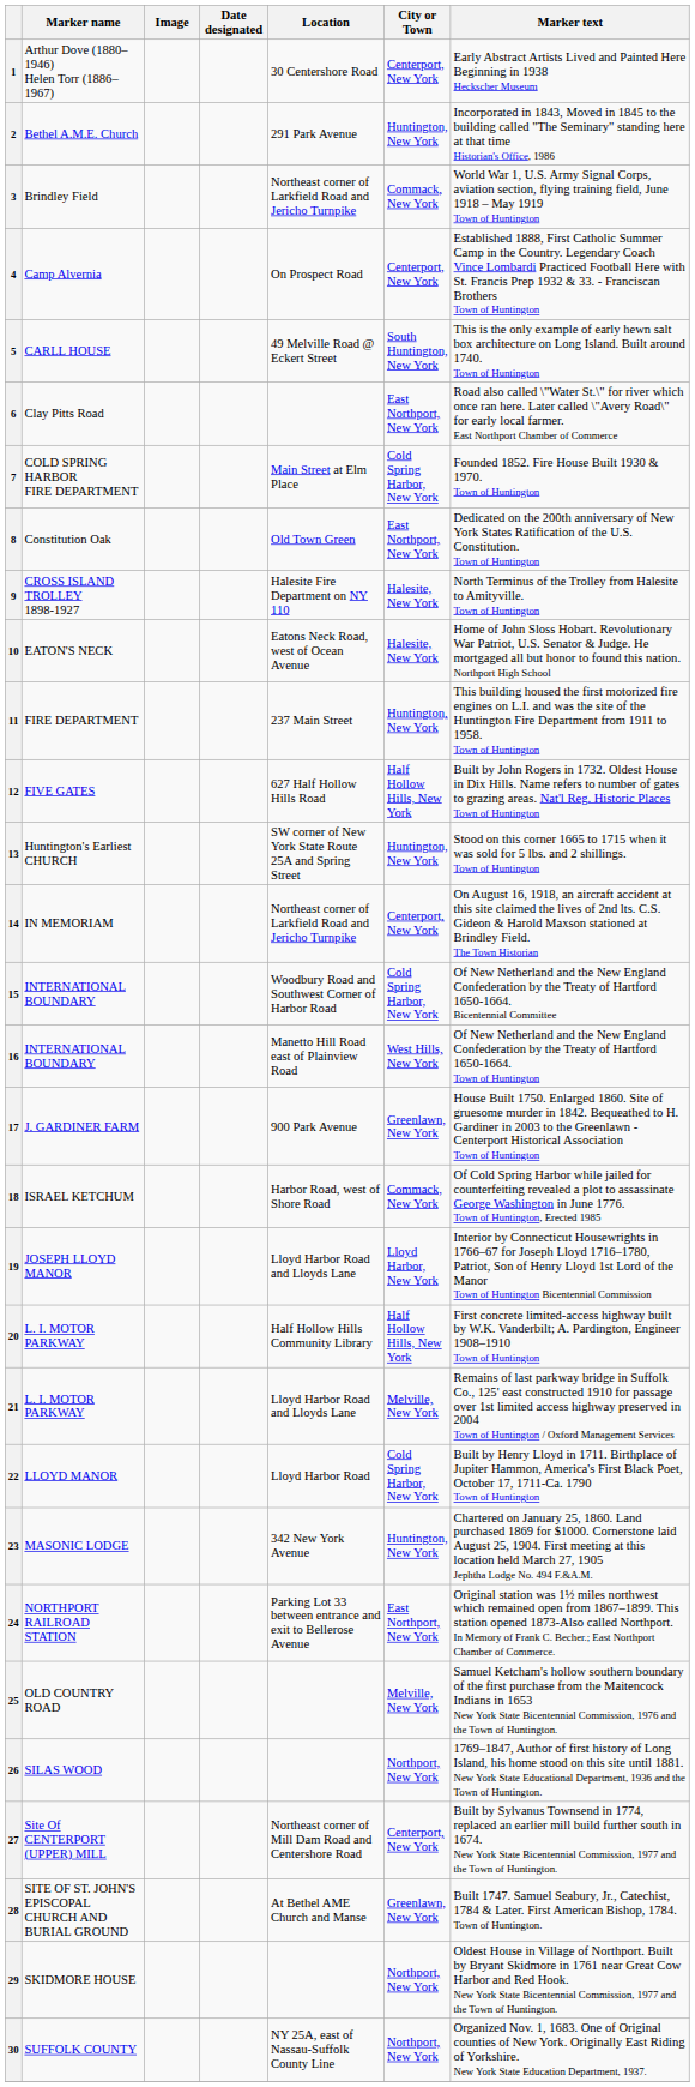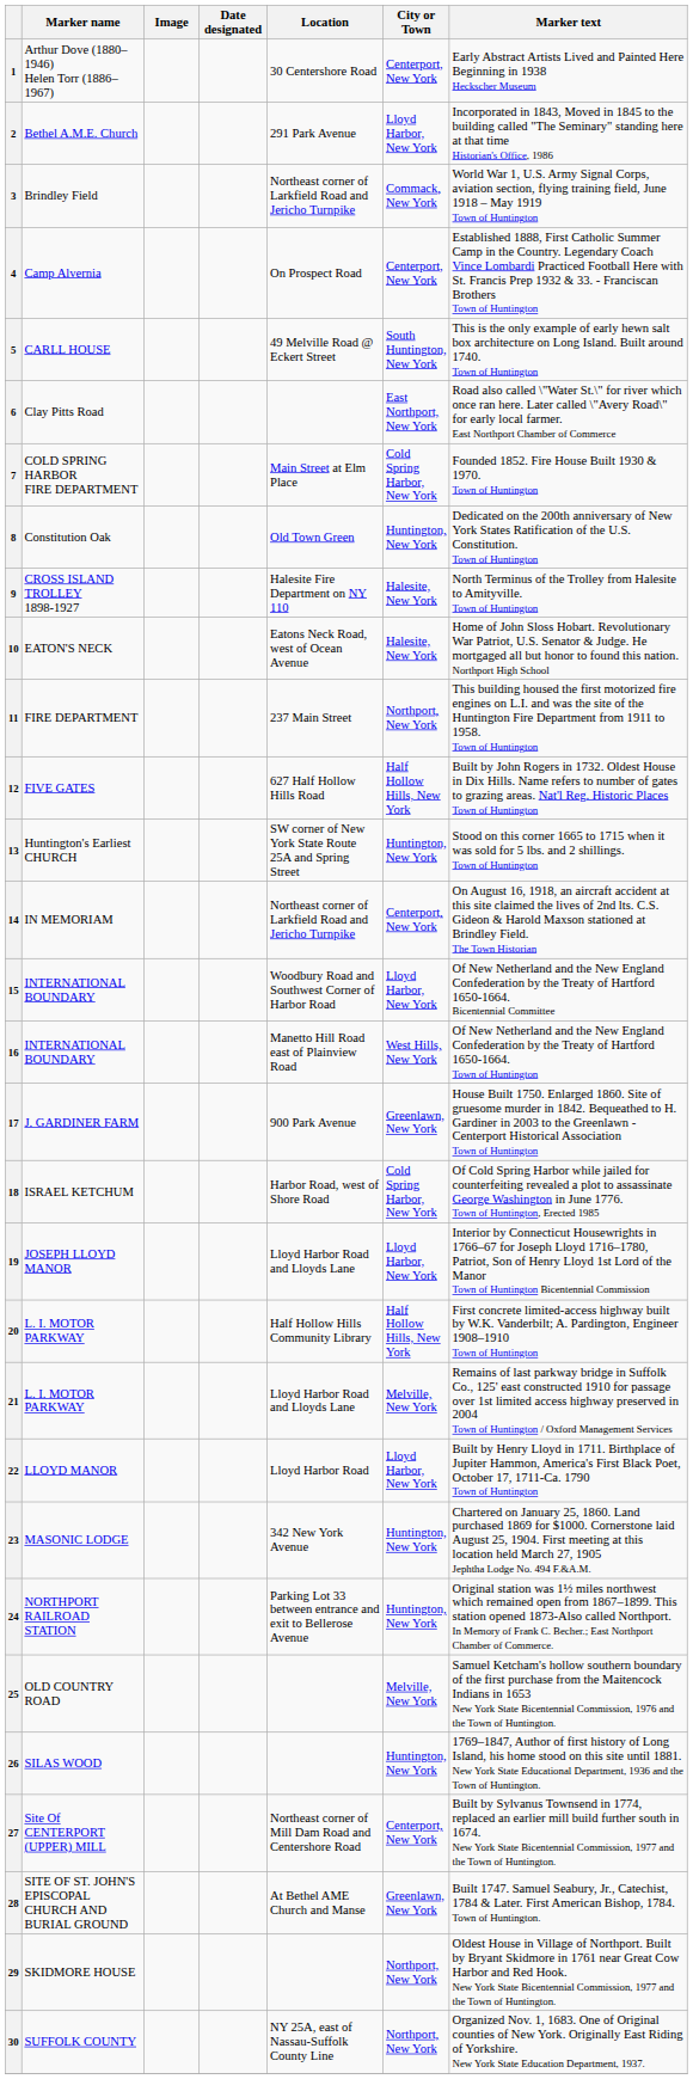 <table class="wikitable sortable" style="width:98%">
 <tr>
 <th></th>
 <th width = 18% ><strong>Marker name</strong></th>
 <th width = 8% class="unsortable" ><strong>Image</strong></th>
 <th width = 10% ><strong>Date designated</strong></th>
 <th><strong>Location</strong></th>
 <th width = 8% ><strong>City or Town</strong><br></th>
 <th class="unsortable" ><strong>Marker text</strong></th>
 </tr>
 <tr ->
 <th><small>1</small></th>
 <td>Arthur Dove (1880–1946)<br>Helen Torr (1886–1967)</td>
 <td></td>
 <td></td>
 <td>30 Centershore Road</td>
 <td><a href='#'>Centerport, New York</a></td>
 <td>Early Abstract Artists Lived and Painted Here Beginning in 1938<br><small><a href='#'>Heckscher Museum</a></small></td>
 </tr>
 <tr ->
 <th><small>2</small></th>
 <td><a href='#'>Bethel A.M.E. Church</a></td>
 <td></td>
 <td></td>
 <td>291 Park Avenue</td>
-<td><a href='#'>Huntington, New York</a></td>
+<td><a href='#'>Lloyd Harbor, New York</a></td>
 <td>Incorporated in 1843, Moved in 1845 to the building called "The Seminary" standing here at that time<br><small><a href='#'>Historian's Office</a>, 1986</small></td>
 </tr>
 <tr ->
 <th><small>3</small></th>
 <td>Brindley Field</td>
 <td></td>
 <td></td>
 <td>Northeast corner of Larkfield Road and <a href='#'>Jericho Turnpike</a></td>
 <td><a href='#'>Commack, New York</a></td>
 <td>World War 1, U.S. Army Signal Corps, aviation section, flying training field, June 1918 – May 1919<br><small><a href='#'>Town of Huntington</a></small></td>
 </tr>
 <tr ->
 <th><small>4</small></th>
 <td><a href='#'>Camp Alvernia</a></td>
 <td></td>
 <td></td>
 <td>On Prospect Road</td>
 <td><a href='#'>Centerport, New York</a></td>
 <td>Established 1888, First Catholic Summer Camp in the Country. Legendary Coach <a href='#'>Vince Lombardi</a> Practiced Football Here with St. Francis Prep 1932 & 33. -  Franciscan Brothers<br><small><a href='#'>Town of Huntington</a></small></td>
 </tr>
 <tr ->
 <th><small>5</small></th>
 <td><a href='#'>CARLL HOUSE</a></td>
 <td></td>
 <td></td>
 <td>49 Melville Road @ Eckert Street</td>
 <td><a href='#'>South Huntington, New York</a></td>
 <td>This is the only example of early hewn salt box architecture on Long Island. Built around 1740.<br><small><a href='#'>Town of Huntington</a></small></td>
 </tr>
 <tr ->
 <th><small>6</small></th>
 <td>Clay Pitts Road</td>
 <td></td>
 <td></td>
 <td></td>
 <td><a href='#'>East Northport, New York</a></td>
 <td>Road also called \"Water St.\" for river which once ran here. Later called \"Avery Road\" for early local farmer.<br><small>East Northport Chamber of Commerce</small></td>
 </tr>
 <tr ->
 <th><small>7</small></th>
 <td>COLD SPRING HARBOR<br>FIRE DEPARTMENT</td>
 <td></td>
 <td></td>
 <td><a href='#'>Main Street</a> at Elm Place</td>
 <td><a href='#'>Cold Spring Harbor, New York</a></td>
 <td>Founded 1852. Fire House Built 1930 & 1970.<br><small><a href='#'>Town of Huntington</a></small></td>
 </tr>
 <tr ->
 <th><small>8</small></th>
 <td>Constitution Oak</td>
 <td></td>
 <td></td>
 <td><a href='#'>Old Town Green</a></td>
-<td><a href='#'>East Northport, New York</a></td>
+<td><a href='#'>Huntington, New York</a></td>
 <td>Dedicated on the 200th anniversary of New York States Ratification of the U.S. Constitution.<br><small><a href='#'>Town of Huntington</a></small></td>
 </tr>
 <tr ->
 <th><small>9</small></th>
 <td><a href='#'>CROSS ISLAND TROLLEY</a><br>1898-1927</td>
 <td></td>
 <td></td>
 <td>Halesite Fire Department on <a href='#'>NY 110</a></td>
 <td><a href='#'>Halesite, New York</a></td>
 <td>North Terminus of the Trolley from Halesite to Amityville. <br><small><a href='#'>Town of Huntington</a></small></td>
 </tr>
 <tr ->
 <th><small>10</small></th>
 <td>EATON'S NECK</td>
 <td></td>
 <td></td>
 <td>Eatons Neck Road, west of Ocean Avenue</td>
 <td><a href='#'>Halesite, New York</a></td>
 <td>Home of John Sloss Hobart. Revolutionary War Patriot, U.S. Senator & Judge. He mortgaged all but honor to found this nation.<br><small>Northport High School</small></td>
 </tr>
 <tr ->
 <th><small>11</small></th>
 <td>FIRE DEPARTMENT</td>
 <td></td>
 <td></td>
 <td>237 Main Street</td>
-<td><a href='#'>Huntington, New York</a></td>
+<td><a href='#'>Northport, New York</a></td>
 <td>This building housed the first motorized fire engines on L.I. and was the site of the Huntington Fire Department from 1911 to 1958.<br><small><a href='#'>Town of Huntington</a></small></td>
 </tr>
 <tr ->
 <th><small>12</small></th>
 <td><a href='#'>FIVE GATES</a></td>
 <td></td>
 <td></td>
 <td>627 Half Hollow Hills Road</td>
 <td><a href='#'>Half Hollow Hills, New York</a></td>
 <td>Built by John Rogers in 1732. Oldest House in Dix Hills. Name refers to number of gates to grazing areas. <a href='#'>Nat'l Reg. Historic Places</a><br><small><a href='#'>Town of Huntington</a></small></td>
 </tr>
 <tr ->
 <th><small>13</small></th>
 <td>Huntington's Earliest<br>CHURCH</td>
 <td></td>
 <td></td>
 <td>SW corner of New York State Route 25A and Spring Street</td>
 <td><a href='#'>Huntington, New York</a></td>
 <td>Stood on this corner 1665 to 1715 when it was sold for 5 lbs. and 2 shillings.<br><small><a href='#'>Town of Huntington</a></small></td>
 </tr>
 <tr ->
 <th><small>14</small></th>
 <td>IN MEMORIAM</td>
 <td></td>
 <td></td>
 <td>Northeast corner of Larkfield Road and <a href='#'>Jericho Turnpike</a></td>
 <td><a href='#'>Centerport, New York</a></td>
 <td>On August 16, 1918, an aircraft accident at this site claimed the lives of 2nd lts. C.S. Gideon & Harold Maxson stationed at Brindley Field.<br><small><a href='#'>The Town Historian</a></small></td>
 </tr>
 <tr -  >
 <th><small>15</small></th>
 <td><a href='#'>INTERNATIONAL BOUNDARY</a></td>
 <td></td>
 <td></td>
 <td>Woodbury Road and Southwest Corner of Harbor Road</td>
-<td><a href='#'>Cold Spring Harbor, New York</a></td>
+<td><a href='#'>Lloyd Harbor, New York</a></td>
 <td>Of New Netherland and the New England Confederation by the Treaty of Hartford 1650-1664.<br><small>Bicentennial Committee</small></td>
 </tr>
 <tr -  >
 <th><small>16</small></th>
 <td><a href='#'>INTERNATIONAL BOUNDARY</a></td>
 <td></td>
 <td></td>
 <td>Manetto Hill Road east of Plainview Road</td>
 <td><a href='#'>West Hills, New York</a></td>
 <td>Of New Netherland and the New England Confederation by the Treaty of Hartford 1650-1664.<br><small><a href='#'>Town of Huntington</a></small></td>
 </tr>
 <tr ->
 <th><small>17</small></th>
 <td><a href='#'>J. GARDINER FARM</a></td>
 <td></td>
 <td></td>
 <td>900 Park Avenue</td>
 <td><a href='#'>Greenlawn, New York</a></td>
 <td>House Built 1750. Enlarged 1860. Site of gruesome murder in 1842. Bequeathed to H. Gardiner in 2003 to the Greenlawn - Centerport Historical Association<br><small><a href='#'>Town of Huntington</a></small></td>
 </tr>
 <tr ->
 <th><small>18</small></th>
 <td>ISRAEL KETCHUM</td>
 <td></td>
 <td></td>
 <td>Harbor Road, west of Shore Road</td>
-<td><a href='#'>Commack, New York</a></td>
+<td><a href='#'>Cold Spring Harbor, New York</a></td>
 <td>Of Cold Spring Harbor while jailed for counterfeiting revealed a plot to assassinate <a href='#'>George Washington</a> in June 1776.<br><small><a href='#'>Town of Huntington</a>, Erected 1985</small></td>
 </tr>
 <tr ->
 <th><small>19</small></th>
 <td><a href='#'>JOSEPH LLOYD MANOR</a></td>
 <td></td>
 <td></td>
 <td>Lloyd Harbor Road and Lloyds Lane</td>
 <td><a href='#'>Lloyd Harbor, New York</a></td>
 <td>Interior by Connecticut Housewrights in 1766–67 for Joseph Lloyd 1716–1780, Patriot, Son of Henry Lloyd 1st Lord of the Manor<br><small><a href='#'>Town of Huntington</a> Bicentennial Commission</small></td>
 </tr>
 <tr ->
 <th><small>20</small></th>
 <td><a href='#'>L. I. MOTOR PARKWAY</a></td>
 <td></td>
 <td></td>
 <td>Half Hollow Hills Community Library</td>
 <td><a href='#'>Half Hollow Hills, New York</a></td>
 <td>First concrete limited-access highway built by W.K. Vanderbilt; A. Pardington, Engineer 1908–1910<br><small><a href='#'>Town of Huntington</a></small></td>
 </tr>
 <tr ->
 <th><small>21</small></th>
 <td><a href='#'>L. I. MOTOR PARKWAY</a></td>
 <td></td>
 <td></td>
 <td>Lloyd Harbor Road and Lloyds Lane</td>
 <td><a href='#'>Melville, New York</a></td>
 <td>Remains of last parkway bridge in Suffolk Co., 125' east constructed 1910 for passage over 1st limited access highway preserved in 2004<br><small><a href='#'>Town of Huntington</a> / Oxford Management Services</small></td>
 </tr>
 <tr ->
 <th><small>22</small></th>
 <td><a href='#'>LLOYD MANOR</a></td>
 <td></td>
 <td></td>
 <td>Lloyd Harbor Road</td>
-<td><a href='#'>Cold Spring Harbor, New York</a></td>
+<td><a href='#'>Lloyd Harbor, New York</a></td>
 <td>Built by Henry Lloyd in 1711. Birthplace of Jupiter Hammon, America's First Black Poet, October 17, 1711-Ca. 1790<br><small><a href='#'>Town of Huntington</a></small></td>
 </tr>
 <tr ->
 <th><small>23</small></th>
 <td><a href='#'>MASONIC LODGE</a></td>
 <td></td>
 <td></td>
 <td>342 New York Avenue</td>
 <td><a href='#'>Huntington, New York</a></td>
 <td>Chartered on January 25, 1860. Land purchased 1869 for $1000. Cornerstone laid August 25, 1904. First meeting at this location held March 27, 1905<br><small>Jephtha Lodge No. 494 F.&A.M.</small></td>
 </tr>
 <tr ->
 <th><small>24</small></th>
 <td><a href='#'>NORTHPORT RAILROAD STATION</a></td>
 <td></td>
 <td></td>
 <td>Parking Lot 33 between entrance and exit to Bellerose Avenue</td>
-<td><a href='#'>East Northport, New York</a></td>
+<td><a href='#'>Huntington, New York</a></td>
 <td>Original station was 1½ miles northwest which remained open from 1867–1899. This station opened 1873-Also called Northport.<br><small>In Memory of Frank C. Becher.; East Northport Chamber of Commerce.</small></td>
 </tr>
 <tr ->
 <th><small>25</small></th>
 <td>OLD COUNTRY ROAD</td>
 <td></td>
 <td></td>
 <td></td>
 <td><a href='#'>Melville, New York</a></td>
 <td>Samuel Ketcham's hollow southern boundary of the first purchase from the Maitencock Indians in 1653<br><small>New York State Bicentennial Commission, 1976 and the Town of Huntington.</small></td>
 </tr>
 <tr ->
 <th><small>26</small></th>
 <td><a href='#'>SILAS WOOD</a></td>
 <td></td>
 <td></td>
 <td></td>
-<td><a href='#'>Northport, New York</a></td>
+<td><a href='#'>Huntington, New York</a></td>
 <td>1769–1847, Author of first history of Long Island, his home stood on this site until 1881.<br><small>New York State Educational Department, 1936 and the Town of Huntington.</small></td>
 </tr>
 <tr ->
 <th><small>27</small></th>
 <td><a href='#'>Site Of CENTERPORT (UPPER) MILL</a></td>
 <td></td>
 <td></td>
 <td>Northeast corner of Mill Dam Road and Centershore Road</td>
 <td><a href='#'>Centerport, New York</a></td>
 <td>Built by Sylvanus Townsend in 1774, replaced an earlier mill build further south in 1674.<br><small>New York State Bicentennial Commission, 1977 and the Town of Huntington.</small></td>
 </tr>
 <tr ->
 <th><small>28</small></th>
 <td>SITE OF ST. JOHN'S EPISCOPAL CHURCH AND BURIAL GROUND</td>
 <td></td>
 <td></td>
 <td>At Bethel AME Church and Manse</td>
 <td><a href='#'>Greenlawn, New York</a></td>
 <td>Built 1747. Samuel Seabury, Jr., Catechist, 1784 & Later. First American Bishop, 1784.<br><small>Town of Huntington.</small></td>
 </tr>
 <tr ->
 <th><small>29</small></th>
 <td>SKIDMORE HOUSE</td>
 <td></td>
 <td></td>
 <td></td>
 <td><a href='#'>Northport, New York</a></td>
 <td>Oldest House in Village of Northport. Built by Bryant Skidmore in 1761 near Great Cow Harbor and Red Hook.<br><small>New York State Bicentennial Commission, 1977 and the Town of Huntington.</small></td>
 </tr>
 <tr ->
 <th><small>30</small></th>
 <td><a href='#'>SUFFOLK COUNTY</a></td>
 <td></td>
 <td></td>
 <td>NY 25A, east of Nassau-Suffolk County Line</td>
 <td><a href='#'>Northport, New York</a></td>
 <td>Organized Nov. 1, 1683. One of Original counties of New York. Originally East Riding of Yorkshire.<br><small>New York State Education Department, 1937.</small></td>
 </tr>
 <tr ->
 </tr>
 </table>
